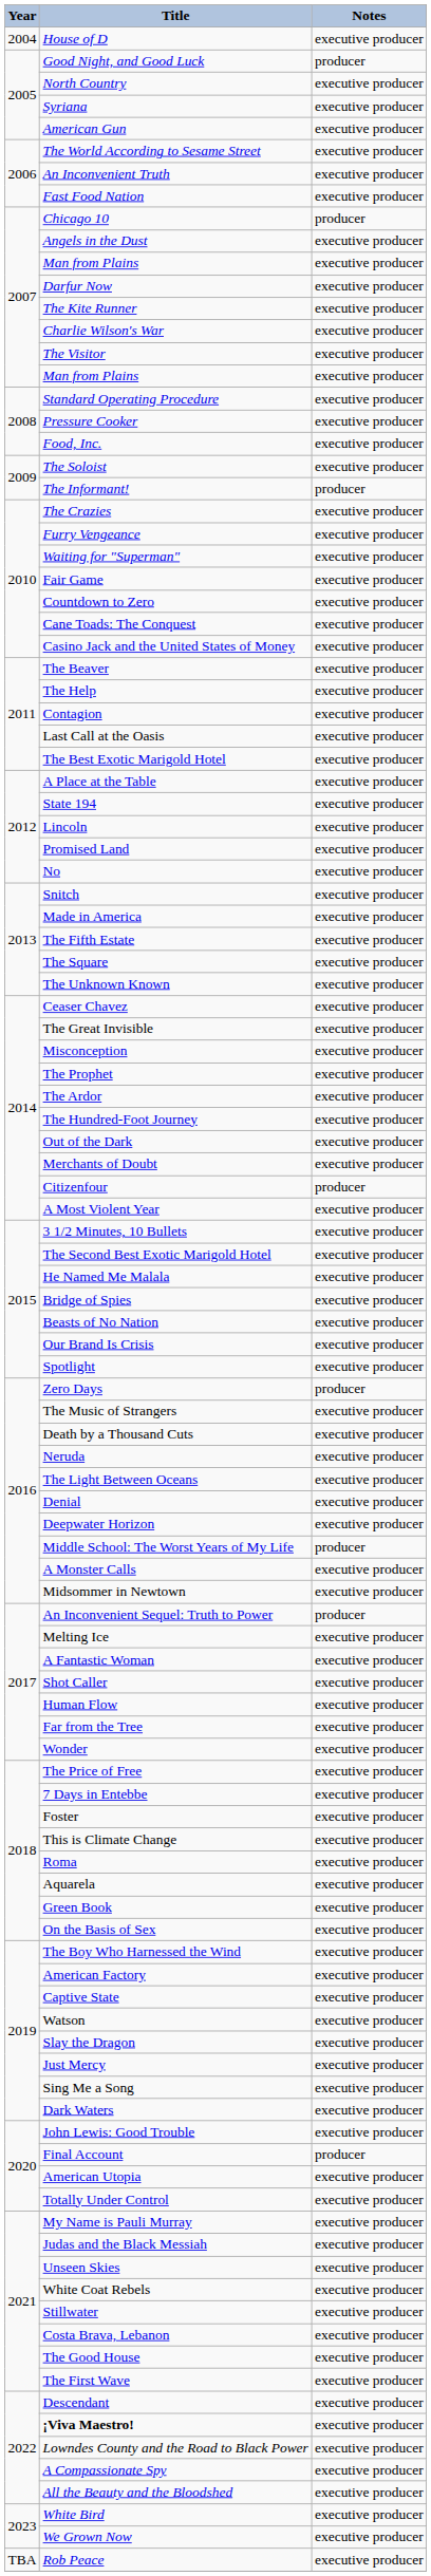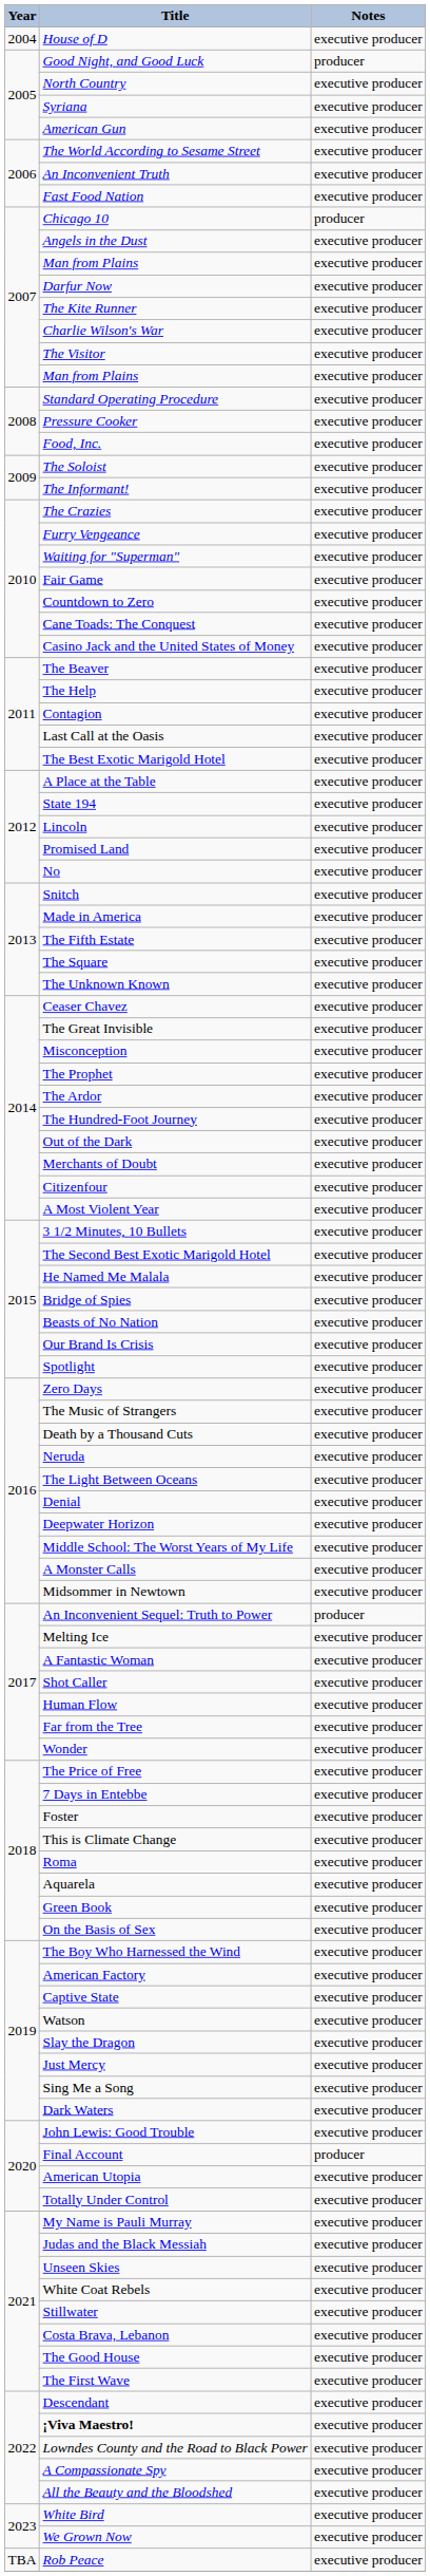 <table class="wikitable">
 <tr>
 <th style="background:#B0C4DE;">Year</th>
 <th style="background:#B0C4DE;">Title</th>
 <th style="background:#B0C4DE;">Notes</th>
 </tr>
 <tr>
 <td>2004</td>
 <td><em><a href='#'>House of D</a></em></td>
 <td>executive producer</td>
 </tr>
 <tr>
 <td rowspan="4">2005</td>
 <td><em><a href='#'>Good Night, and Good Luck</a></em></td>
 <td>producer</td>
 </tr>
 <tr>
 <td><em><a href='#'>North Country</a></em></td>
 <td>executive producer</td>
 </tr>
 <tr>
 <td><em><a href='#'>Syriana</a></em></td>
 <td>executive producer</td>
 </tr>
 <tr>
 <td><em><a href='#'>American Gun</a></em></td>
 <td>executive producer</td>
 </tr>
 <tr>
 <td rowspan="3">2006</td>
 <td><em><a href='#'>The World According to Sesame Street</a></em></td>
 <td>executive producer</td>
 </tr>
 <tr>
 <td><em><a href='#'>An Inconvenient Truth</a></em></td>
 <td>executive producer</td>
 </tr>
 <tr>
 <td><em><a href='#'>Fast Food Nation</a></em></td>
 <td>executive producer</td>
 </tr>
 <tr>
 <td rowspan="8">2007</td>
 <td><em><a href='#'>Chicago 10</a></em></td>
 <td>producer</td>
 </tr>
 <tr>
 <td><em><a href='#'>Angels in the Dust</a></em></td>
 <td>executive producer</td>
 </tr>
 <tr>
 <td><em><a href='#'>Man from Plains</a></em></td>
 <td>executive producer</td>
 </tr>
 <tr>
 <td><em><a href='#'>Darfur Now</a></em></td>
 <td>executive producer</td>
 </tr>
 <tr>
 <td><em><a href='#'>The Kite Runner</a></em></td>
 <td>executive producer</td>
 </tr>
 <tr>
 <td><em><a href='#'>Charlie Wilson's War</a></em></td>
 <td>executive producer</td>
 </tr>
 <tr>
 <td><em><a href='#'>The Visitor</a></em></td>
 <td>executive producer</td>
 </tr>
 <tr>
 <td><em><a href='#'>Man from Plains</a></em></td>
 <td>executive producer</td>
 </tr>
 <tr>
 <td rowspan="3">2008</td>
 <td><em><a href='#'>Standard Operating Procedure</a></em></td>
 <td>executive producer</td>
 </tr>
 <tr>
 <td><em><a href='#'>Pressure Cooker</a></em></td>
 <td>executive producer</td>
 </tr>
 <tr>
 <td><em><a href='#'>Food, Inc.</a></em></td>
 <td>executive producer</td>
 </tr>
 <tr>
 <td rowspan="2">2009</td>
 <td><em><a href='#'>The Soloist</a></em></td>
 <td>executive producer</td>
 </tr>
 <tr>
 <td><em><a href='#'>The Informant!</a></em></td>
-<td>producer</td>
+<td>executive producer</td>
 </tr>
 <tr>
 <td rowspan="7">2010</td>
 <td><em><a href='#'>The Crazies</a></em></td>
 <td>executive producer</td>
 </tr>
 <tr>
 <td><em><a href='#'>Furry Vengeance</a></em></td>
 <td>executive producer</td>
 </tr>
 <tr>
 <td><em><a href='#'>Waiting for "Superman"</a></td>
 <td>executive producer</td>
 </tr>
 <tr>
 <td></em><a href='#'>Fair Game</a><em></td>
 <td>executive producer</td>
 </tr>
 <tr>
 <td></em><a href='#'>Countdown to Zero</a><em></td>
 <td>executive producer</td>
 </tr>
 <tr>
 <td></em><a href='#'>Cane Toads: The Conquest</a><em></td>
 <td>executive producer</td>
 </tr>
 <tr>
 <td></em><a href='#'>Casino Jack and the United States of Money</a><em></td>
 <td>executive producer</td>
 </tr>
 <tr>
 <td rowspan="5">2011</td>
 <td></em><a href='#'>The Beaver</a><em></td>
 <td>executive producer</td>
 </tr>
 <tr>
 <td></em><a href='#'>The Help</a><em></td>
 <td>executive producer</td>
 </tr>
 <tr>
 <td></em><a href='#'>Contagion</a><em></td>
 <td>executive producer</td>
 </tr>
 <tr>
 <td></em>Last Call at the Oasis<em></td>
 <td>executive producer</td>
 </tr>
 <tr>
 <td></em><a href='#'>The Best Exotic Marigold Hotel</a><em></td>
 <td>executive producer</td>
 </tr>
 <tr>
 <td rowspan="5">2012</td>
 <td></em><a href='#'>A Place at the Table</a><em></td>
 <td>executive producer</td>
 </tr>
 <tr>
 <td></em><a href='#'>State 194</a><em></td>
 <td>executive producer</td>
 </tr>
 <tr>
 <td></em><a href='#'>Lincoln</a><em></td>
 <td>executive producer</td>
 </tr>
 <tr>
 <td></em><a href='#'>Promised Land</a><em></td>
 <td>executive producer</td>
 </tr>
 <tr>
 <td></em><a href='#'>No</a><em></td>
 <td>executive producer</td>
 </tr>
 <tr>
 <td rowspan="5">2013</td>
 <td></em><a href='#'>Snitch</a><em></td>
 <td>executive producer</td>
 </tr>
 <tr>
 <td></em><a href='#'>Made in America</a><em></td>
 <td>executive producer</td>
 </tr>
 <tr>
 <td></em><a href='#'>The Fifth Estate</a><em></td>
 <td>executive producer</td>
 </tr>
 <tr>
 <td></em><a href='#'>The Square</a><em></td>
 <td>executive producer</td>
 </tr>
 <tr>
 <td></em><a href='#'>The Unknown Known</a><em></td>
 <td>executive producer</td>
 </tr>
 <tr>
 <td rowspan="10">2014</td>
 <td></em><a href='#'>Ceaser Chavez</a><em></td>
 <td>executive producer</td>
 </tr>
 <tr>
 <td></em>The Great Invisible<em></td>
 <td>executive producer</td>
 </tr>
 <tr>
 <td></em><a href='#'>Misconception</a><em></td>
 <td>executive producer</td>
 </tr>
 <tr>
 <td></em><a href='#'>The Prophet</a><em></td>
 <td>executive producer</td>
 </tr>
 <tr>
 <td></em><a href='#'>The Ardor</a><em></td>
 <td>executive producer</td>
 </tr>
 <tr>
 <td></em><a href='#'>The Hundred-Foot Journey</a><em></td>
 <td>executive producer</td>
 </tr>
 <tr>
 <td></em><a href='#'>Out of the Dark</a><em></td>
 <td>executive producer</td>
 </tr>
 <tr>
 <td></em><a href='#'>Merchants of Doubt</a><em></td>
 <td>executive producer</td>
 </tr>
 <tr>
 <td></em><a href='#'>Citizenfour</a><em></td>
-<td>producer</td>
+<td>executive producer</td>
 </tr>
 <tr>
 <td></em><a href='#'>A Most Violent Year</a><em></td>
 <td>executive producer</td>
 </tr>
 <tr>
 <td rowspan="7">2015</td>
 <td></em><a href='#'>3 1/2 Minutes, 10 Bullets</a><em></td>
 <td>executive producer</td>
 </tr>
 <tr>
 <td></em><a href='#'>The Second Best Exotic Marigold Hotel</a><em></td>
 <td>executive producer</td>
 </tr>
 <tr>
 <td></em><a href='#'>He Named Me Malala</a><em></td>
 <td>executive producer</td>
 </tr>
 <tr>
 <td></em><a href='#'>Bridge of Spies</a><em></td>
 <td>executive producer</td>
 </tr>
 <tr>
 <td></em><a href='#'>Beasts of No Nation</a><em></td>
 <td>executive producer</td>
 </tr>
 <tr>
 <td></em><a href='#'>Our Brand Is Crisis</a><em></td>
 <td>executive producer</td>
 </tr>
 <tr>
 <td></em><a href='#'>Spotlight</a><em></td>
 <td>executive producer</td>
 </tr>
 <tr>
 <td rowspan="10">2016</td>
 <td></em><a href='#'>Zero Days</a><em></td>
-<td>producer</td>
+<td>executive producer</td>
 </tr>
 <tr>
 <td></em>The Music of Strangers<em></td>
 <td>executive producer</td>
 </tr>
 <tr>
 <td></em>Death by a Thousand Cuts<em></td>
 <td>executive producer</td>
 </tr>
 <tr>
 <td></em><a href='#'>Neruda</a><em></td>
 <td>executive producer</td>
 </tr>
 <tr>
 <td></em><a href='#'>The Light Between Oceans</a><em></td>
 <td>executive producer</td>
 </tr>
 <tr>
 <td></em><a href='#'>Denial</a><em></td>
 <td>executive producer</td>
 </tr>
 <tr>
 <td></em><a href='#'>Deepwater Horizon</a><em></td>
 <td>executive producer</td>
 </tr>
 <tr>
 <td></em><a href='#'>Middle School: The Worst Years of My Life</a><em></td>
-<td>producer</td>
+<td>executive producer</td>
 </tr>
 <tr>
 <td></em><a href='#'>A Monster Calls</a><em></td>
 <td>executive producer</td>
 </tr>
 <tr>
 <td></em>Midsommer in Newtown<em></td>
 <td>executive producer</td>
 </tr>
 <tr>
 <td rowspan="7">2017</td>
 <td></em><a href='#'>An Inconvenient Sequel: Truth to Power</a><em></td>
 <td>producer</td>
 </tr>
 <tr>
 <td></em>Melting Ice<em></td>
 <td>executive producer</td>
 </tr>
 <tr>
 <td></em><a href='#'>A Fantastic Woman</a><em></td>
 <td>executive producer</td>
 </tr>
 <tr>
 <td></em><a href='#'>Shot Caller</a><em></td>
 <td>executive producer</td>
 </tr>
 <tr>
 <td></em><a href='#'>Human Flow</a><em></td>
 <td>executive producer</td>
 </tr>
 <tr>
 <td></em><a href='#'>Far from the Tree</a><em></td>
 <td>executive producer</td>
 </tr>
 <tr>
 <td></em><a href='#'>Wonder</a><em></td>
 <td>executive producer</td>
 </tr>
 <tr>
 <td rowspan="8">2018</td>
 <td></em><a href='#'>The Price of Free</a><em></td>
 <td>executive producer</td>
 </tr>
 <tr>
 <td></em><a href='#'>7 Days in Entebbe</a><em></td>
 <td>executive producer</td>
 </tr>
 <tr>
 <td></em>Foster<em></td>
 <td>executive producer</td>
 </tr>
 <tr>
 <td></em>This is Climate Change<em></td>
 <td>executive producer</td>
 </tr>
 <tr>
 <td></em><a href='#'>Roma</a><em></td>
 <td>executive producer</td>
 </tr>
 <tr>
 <td></em>Aquarela<em></td>
 <td>executive producer</td>
 </tr>
 <tr>
 <td></em><a href='#'>Green Book</a><em></td>
 <td>executive producer</td>
 </tr>
 <tr>
 <td></em><a href='#'>On the Basis of Sex</a><em></td>
 <td>executive producer</td>
 </tr>
 <tr>
 <td rowspan="8">2019</td>
 <td></em><a href='#'>The Boy Who Harnessed the Wind</a><em></td>
 <td>executive producer</td>
 </tr>
 <tr>
 <td></em><a href='#'>American Factory</a><em></td>
 <td>executive producer</td>
 </tr>
 <tr>
 <td></em><a href='#'>Captive State</a><em></td>
 <td>executive producer</td>
 </tr>
 <tr>
 <td></em>Watson<em></td>
 <td>executive producer</td>
 </tr>
 <tr>
 <td></em><a href='#'>Slay the Dragon</a><em></td>
 <td>executive producer</td>
 </tr>
 <tr>
 <td></em><a href='#'>Just Mercy</a><em></td>
 <td>executive producer</td>
 </tr>
 <tr>
 <td></em>Sing Me a Song<em></td>
 <td>executive producer</td>
 </tr>
 <tr>
 <td></em><a href='#'>Dark Waters</a><em></td>
 <td>executive producer</td>
 </tr>
 <tr>
 <td rowspan="4">2020</td>
 <td></em><a href='#'>John Lewis: Good Trouble</a><em></td>
 <td>executive producer</td>
 </tr>
 <tr>
 <td></em><a href='#'>Final Account</a><em></td>
 <td>producer</td>
 </tr>
 <tr>
 <td></em><a href='#'>American Utopia</a><em></td>
 <td>executive producer</td>
 </tr>
 <tr>
 <td></em><a href='#'>Totally Under Control</a><em></td>
 <td>executive producer</td>
 </tr>
 <tr>
 <td rowspan="8">2021</td>
 <td></em><a href='#'>My Name is Pauli Murray</a><em></td>
 <td>executive producer</td>
 </tr>
 <tr>
 <td></em><a href='#'>Judas and the Black Messiah</a><em></td>
 <td>executive producer</td>
 </tr>
 <tr>
 <td></em><a href='#'>Unseen Skies</a><em></td>
 <td>executive producer</td>
 </tr>
 <tr>
 <td></em>White Coat Rebels<em></td>
 <td>executive producer</td>
 </tr>
 <tr>
 <td></em><a href='#'>Stillwater</a><em></td>
 <td>executive producer</td>
 </tr>
 <tr>
 <td></em><a href='#'>Costa Brava, Lebanon</a><em></td>
 <td>executive producer</td>
 </tr>
 <tr>
 <td></em><a href='#'>The Good House</a><em></td>
 <td>executive producer</td>
 </tr>
 <tr>
 <td></em><a href='#'>The First Wave</a><em></td>
 <td>executive producer</td>
 </tr>
 <tr>
 <td rowspan="5">2022</td>
 <td></em><a href='#'>Descendant</a><em></td>
 <td>executive producer</td>
 </tr>
 <tr>
 <td><strong>¡Viva Maestro!</em></td>
 <td>executive producer</td>
 </tr>
 <tr>
 <td><em>Lowndes County and the Road to Black Power</em></td>
 <td>executive producer</td>
 </tr>
 <tr>
 <td><em><a href='#'>A Compassionate Spy</a></em></td>
 <td>executive producer</td>
 </tr>
 <tr>
 <td><em><a href='#'>All the Beauty and the Bloodshed</a></em></td>
 <td>executive producer</td>
 </tr>
 <tr>
 <td rowspan="2">2023</td>
 <td><em><a href='#'>White Bird</a></em></td>
 <td>executive producer</td>
 </tr>
 <tr>
 <td><em><a href='#'>We Grown Now</a></em></td>
 <td>executive producer</td>
 </tr>
 <tr>
 <td>TBA</td>
 <td><em><a href='#'>Rob Peace</a></em></td>
 <td>executive producer</td>
 </tr>
 <tr>
 </tr>
 </table>
